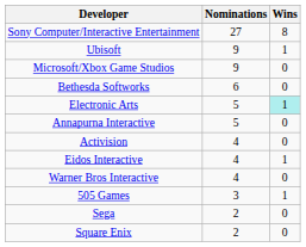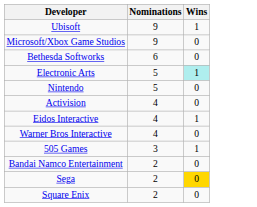 <table class="wikitable sortable plainrowheaders" style="text-align:center">
 <tr>
 <th scope="col">Developer</th>
 <th scope="col">Nominations</th>
 <th scope="col">Wins</th>
-</tr>
-<tr>
-<td><a href='#'>Sony Computer/Interactive Entertainment</a></td>
-<td>27</td>
-<td>8</td>
 </tr>
 <tr>
 <td><a href='#'>Ubisoft</a></td>
 <td>9</td>
 <td>1</td>
 </tr>
 <tr>
 <td><a href='#'>Microsoft/Xbox Game Studios</a></td>
 <td>9</td>
 <td>0</td>
 </tr>
 <tr>
 <td><a href='#'>Bethesda Softworks</a></td>
 <td>6</td>
 <td>0</td>
 </tr>
 <tr>
 <td><a href='#'>Electronic Arts</a></td>
 <td>5</td>
 <td style="background: paleturquoise;">1</td>
 </tr>
 <tr>
-<td><a href='#'>Annapurna Interactive</a></td>
+<td><a href='#'>Nintendo</a></td>
 <td>5</td>
 <td>0</td>
 </tr>
 <tr>
 <td><a href='#'>Activision</a></td>
 <td>4</td>
 <td>0</td>
 </tr>
 <tr>
 <td><a href='#'>Eidos Interactive</a></td>
 <td>4</td>
 <td>1</td>
 </tr>
 <tr>
 <td><a href='#'>Warner Bros Interactive</a></td>
 <td>4</td>
 <td>0</td>
 </tr>
 <tr>
 <td><a href='#'>505 Games</a></td>
 <td>3</td>
 <td>1</td>
 </tr>
 <tr>
+<td><a href='#'>Bandai Namco Entertainment</a></td>
+<td>2</td>
+<td>0</td>
+</tr>
+<tr>
 <td><a href='#'>Sega</a></td>
 <td>2</td>
-<td>0</td>
+<td style="background: gold;">0</td>
 </tr>
 <tr>
 <td><a href='#'>Square Enix</a></td>
 <td>2</td>
 <td>0</td>
 </tr>
 </table>
